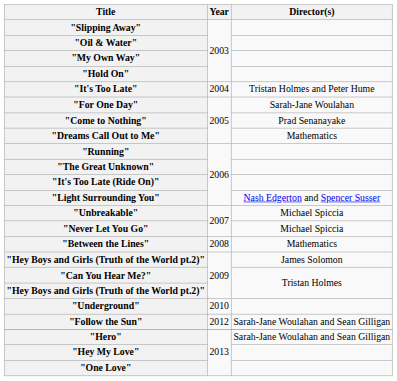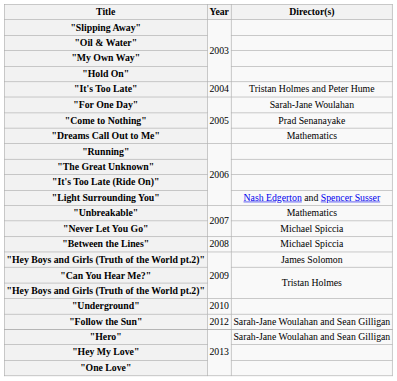 <table class="wikitable plainrowheaders" style="text-align:center;">
 <tr>
 <th scope="col">Title</th>
 <th scope="col">Year</th>
 <th scope="col">Director(s)</th>
 </tr>
 <tr>
 <th scope="row">"Slipping Away"</th>
 <td rowspan="4">2003</td>
 <td></td>
 </tr>
 <tr>
 <th scope="row">"Oil & Water"</th>
 <td></td>
 </tr>
 <tr>
 <th scope="row">"My Own Way"</th>
 <td></td>
 </tr>
 <tr>
 <th scope="row">"Hold On"</th>
 <td></td>
 </tr>
 <tr>
 <th scope="row">"It's Too Late"</th>
 <td>2004</td>
 <td>Tristan Holmes and Peter Hume</td>
 </tr>
 <tr>
 <th scope="row">"For One Day"</th>
 <td rowspan="3">2005</td>
 <td>Sarah-Jane Woulahan</td>
 </tr>
 <tr>
 <th scope="row">"Come to Nothing"</th>
 <td>Prad Senanayake</td>
 </tr>
 <tr>
 <th scope="row">"Dreams Call Out to Me"</th>
 <td>Mathematics</td>
 </tr>
 <tr>
 <th scope="row">"Running"</th>
 <td rowspan="4">2006</td>
 <td></td>
 </tr>
 <tr>
 <th scope="row">"The Great Unknown"</th>
 <td></td>
 </tr>
 <tr>
 <th scope="row">"It's Too Late (Ride On)" </th>
 <td></td>
 </tr>
 <tr>
 <th scope="row">"Light Surrounding You"</th>
 <td><a href='#'>Nash Edgerton</a> and <a href='#'>Spencer Susser</a></td>
 </tr>
 <tr>
 <th scope="row">"Unbreakable"</th>
 <td rowspan="2">2007</td>
-<td>Michael Spiccia</td>
+<td>Mathematics</td>
 </tr>
 <tr>
 <th scope="row">"Never Let You Go"</th>
 <td>Michael Spiccia</td>
 </tr>
 <tr>
 <th scope="row">"Between the Lines"</th>
 <td>2008</td>
-<td>Mathematics</td>
+<td>Michael Spiccia</td>
 </tr>
 <tr>
 <th scope="row">"Hey Boys and Girls (Truth of the World pt.2)"</th>
 <td rowspan="3">2009</td>
 <td>James Solomon</td>
 </tr>
 <tr>
 <th scope="row">"Can You Hear Me?"</th>
 <td rowspan="2">Tristan Holmes</td>
 </tr>
 <tr>
 <th scope="row">"Hey Boys and Girls (Truth of the World pt.2)" </th>
 </tr>
 <tr>
 <th scope="row">"Underground"</th>
 <td>2010</td>
 <td></td>
 </tr>
 <tr>
 <th scope="row">"Follow the Sun"</th>
 <td>2012</td>
 <td>Sarah-Jane Woulahan and Sean Gilligan</td>
 </tr>
 <tr>
 </tr>
 <tr>
 <th scope="row">"Hero"</th>
 <td rowspan="3">2013</td>
 <td>Sarah-Jane Woulahan and Sean Gilligan</td>
 </tr>
 <tr>
 <th scope="row">"Hey My Love"</th>
 <td></td>
 </tr>
 <tr>
 <th scope="row">"One Love"</th>
 <td></td>
 </tr>
 </table>
